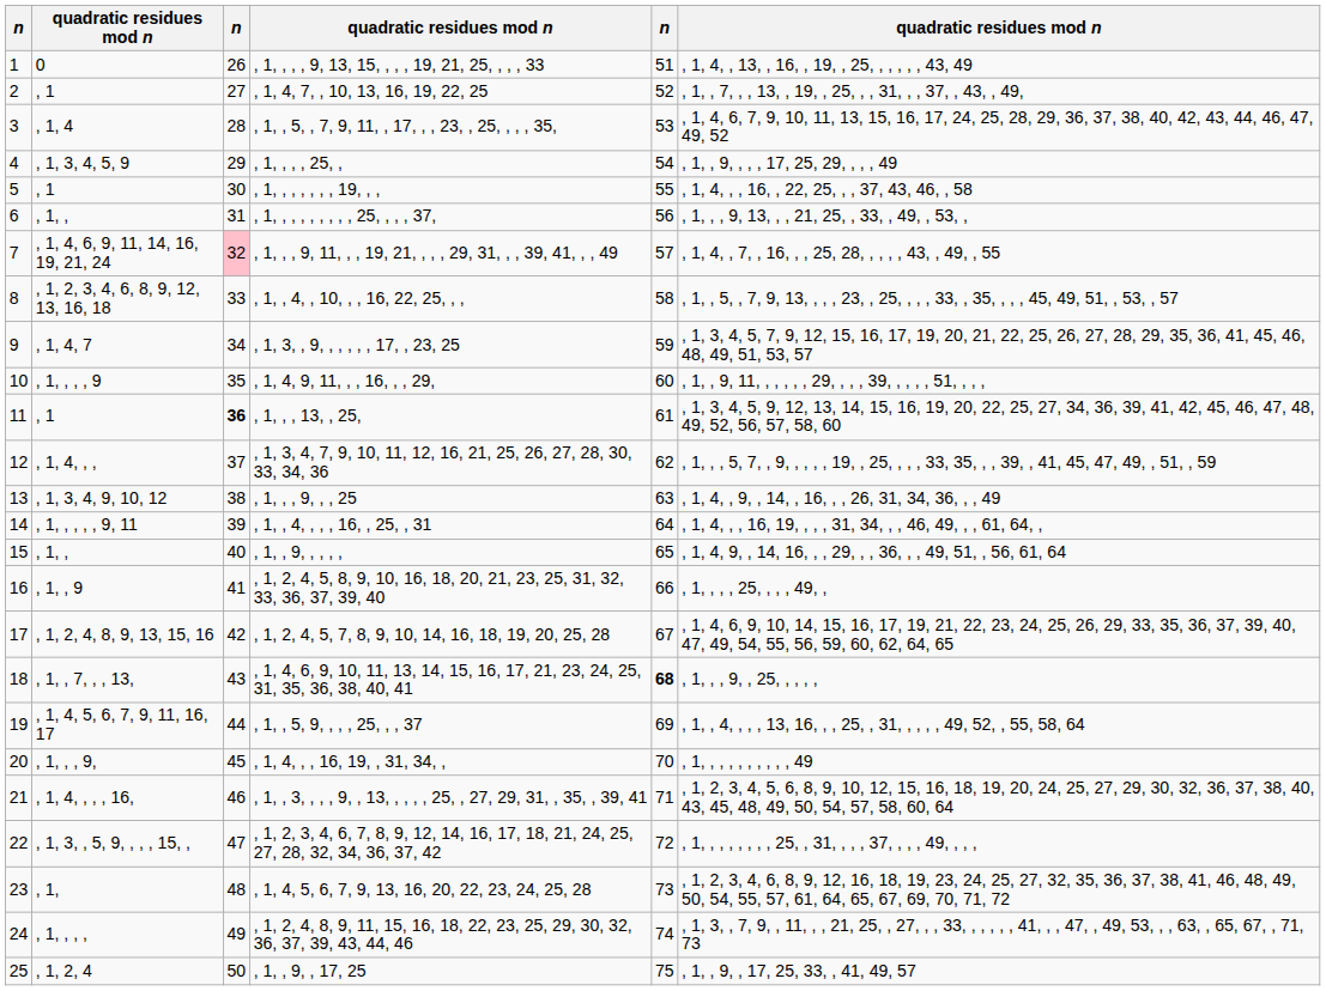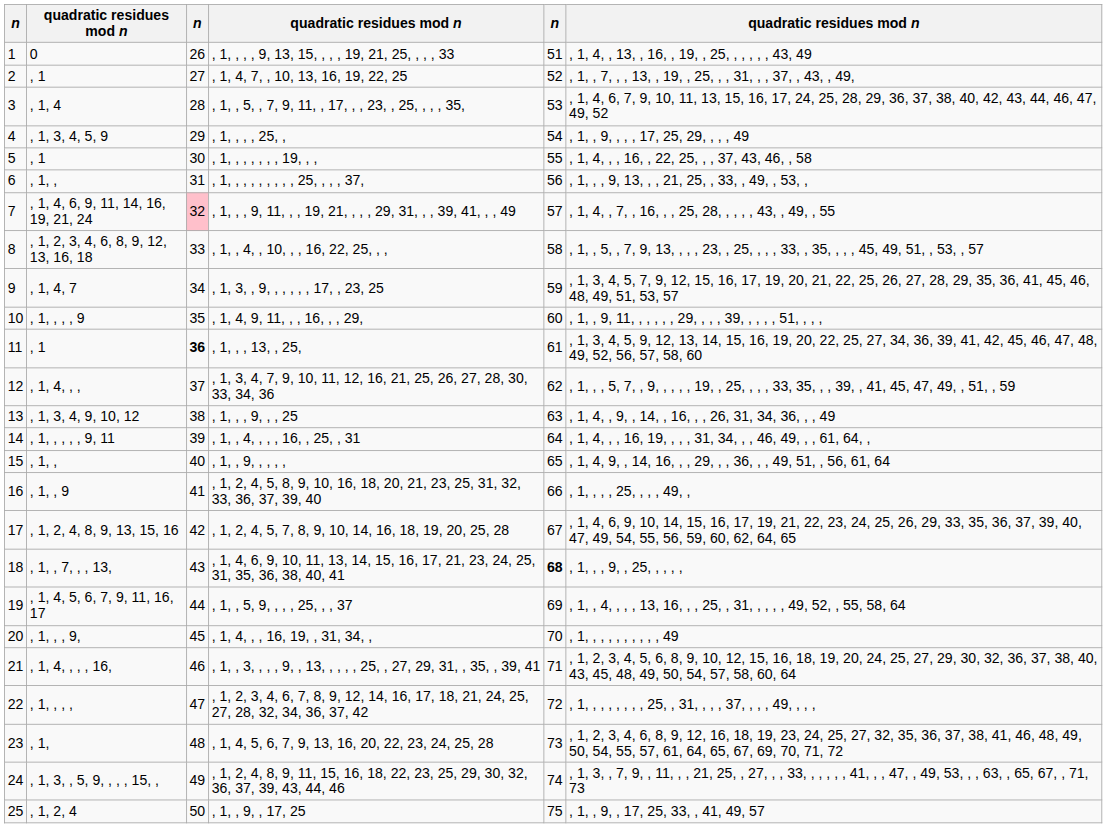 <table class="wikitable">
 <tr>
 <th><em>n</em></th>
 <th>quadratic residues mod <em>n</em></th>
 <th><em>n</em></th>
 <th>quadratic residues mod <em>n</em></th>
 <th><em>n</em></th>
 <th>quadratic residues mod <em>n</em></th>
 </tr>
 <tr>
 <td>1</td>
 <td>0</td>
 <td>26</td>
 <td>, 1, , , , 9, 13, 15, , , , 19, 21, 25, , , , 33</td>
 <td>51</td>
 <td>, 1, 4, , 13, , 16, , 19, , 25, , , , , , 43, 49</td>
 </tr>
 <tr>
 <td>2</td>
 <td>, 1</td>
 <td>27</td>
 <td>, 1, 4, 7, , 10, 13, 16, 19, 22, 25</td>
 <td>52</td>
 <td>, 1, , 7, , , 13, , 19, , 25, , , 31, , , 37, , 43, , 49, </td>
 </tr>
 <tr>
 <td>3</td>
 <td>, 1, 4</td>
 <td>28</td>
 <td>, 1, , 5, , 7, 9, 11, , 17, , , 23, , 25, , , , 35, </td>
 <td>53</td>
 <td>, 1, 4, 6, 7, 9, 10, 11, 13, 15, 16, 17, 24, 25, 28, 29, 36, 37, 38, 40, 42, 43, 44, 46, 47, 49, 52</td>
 </tr>
 <tr>
 <td>4</td>
 <td>, 1, 3, 4, 5, 9</td>
 <td>29</td>
 <td>, 1, , , , 25, , </td>
 <td>54</td>
 <td>, 1, , 9, , , , 17, 25, 29, , , , 49</td>
 </tr>
 <tr>
 <td>5</td>
 <td>, 1</td>
 <td>30</td>
 <td>, 1, , , , , , , 19, , , </td>
 <td>55</td>
 <td>, 1, 4, , , 16, , 22, 25, , , 37, 43, 46, , 58</td>
 </tr>
 <tr>
 <td>6</td>
 <td>, 1, , </td>
 <td>31</td>
 <td>, 1, , , , , , , , , 25, , , , 37, </td>
 <td>56</td>
 <td>, 1, , , 9, 13, , , 21, 25, , 33, , 49, , 53, , </td>
 </tr>
 <tr>
 <td>7</td>
 <td>, 1, 4, 6, 9, 11, 14, 16, 19, 21, 24</td>
 <td style="background: pink;">32</td>
 <td>, 1, , , 9, 11, , , 19, 21, , , , 29, 31, , , 39, 41, , , 49</td>
 <td>57</td>
 <td>, 1, 4, , 7, , 16, , , 25, 28, , , , , 43, , 49, , 55</td>
 </tr>
 <tr>
 <td>8</td>
 <td>, 1, 2, 3, 4, 6, 8, 9, 12, 13, 16, 18</td>
 <td>33</td>
 <td>, 1, , 4, , 10, , , 16, 22, 25, , , </td>
 <td>58</td>
 <td>, 1, , 5, , 7, 9, 13, , , , 23, , 25, , , , 33, , 35, , , , 45, 49, 51, , 53, , 57</td>
 </tr>
 <tr>
 <td>9</td>
 <td>, 1, 4, 7</td>
 <td>34</td>
 <td>, 1, 3, , 9, , , , , , 17, , 23, 25</td>
 <td>59</td>
 <td>, 1, 3, 4, 5, 7, 9, 12, 15, 16, 17, 19, 20, 21, 22, 25, 26, 27, 28, 29, 35, 36, 41, 45, 46, 48, 49, 51, 53, 57</td>
 </tr>
 <tr>
 <td>10</td>
 <td>, 1, , , , 9</td>
 <td>35</td>
 <td>, 1, 4, 9, 11, , , 16, , , 29, </td>
 <td>60</td>
 <td>, 1, , 9, 11, , , , , , 29, , , , 39, , , , , 51, , , , </td>
 </tr>
 <tr>
 <td>11</td>
 <td>, 1</td>
 <td><strong>36</strong></td>
 <td>, 1, , , 13, , 25, </td>
 <td>61</td>
 <td>, 1, 3, 4, 5, 9, 12, 13, 14, 15, 16, 19, 20, 22, 25, 27, 34, 36, 39, 41, 42, 45, 46, 47, 48, 49, 52, 56, 57, 58, 60</td>
 </tr>
 <tr>
 <td>12</td>
 <td>, 1, 4, , , </td>
 <td>37</td>
 <td>, 1, 3, 4, 7, 9, 10, 11, 12, 16, 21, 25, 26, 27, 28, 30, 33, 34, 36</td>
 <td>62</td>
 <td>, 1, , , 5, 7, , 9, , , , , 19, , 25, , , , 33, 35, , , 39, , 41, 45, 47, 49, , 51, , 59</td>
 </tr>
 <tr>
 <td>13</td>
 <td>, 1, 3, 4, 9, 10, 12</td>
 <td>38</td>
 <td>, 1, , , 9, , , 25</td>
 <td>63</td>
 <td>, 1, 4, , 9, , 14, , 16, , , 26, 31, 34, 36, , , 49</td>
 </tr>
 <tr>
 <td>14</td>
 <td>, 1, , , , , 9, 11</td>
 <td>39</td>
 <td>, 1, , 4, , , , 16, , 25, , 31</td>
 <td>64</td>
 <td>, 1, 4, , , 16, 19, , , , 31, 34, , , 46, 49, , , 61, 64, , </td>
 </tr>
 <tr>
 <td>15</td>
 <td>, 1, , </td>
 <td>40</td>
 <td>, 1, , 9, , , , , </td>
 <td>65</td>
 <td>, 1, 4, 9, , 14, 16, , , 29, , , 36, , , 49, 51, , 56, 61, 64</td>
 </tr>
 <tr>
 <td>16</td>
 <td>, 1, , 9</td>
 <td>41</td>
 <td>, 1, 2, 4, 5, 8, 9, 10, 16, 18, 20, 21, 23, 25, 31, 32, 33, 36, 37, 39, 40</td>
 <td>66</td>
 <td>, 1, , , , 25, , , , 49, , </td>
 </tr>
 <tr>
 <td>17</td>
 <td>, 1, 2, 4, 8, 9, 13, 15, 16</td>
 <td>42</td>
 <td>, 1, 2, 4, 5, 7, 8, 9, 10, 14, 16, 18, 19, 20, 25, 28</td>
 <td>67</td>
 <td>, 1, 4, 6, 9, 10, 14, 15, 16, 17, 19, 21, 22, 23, 24, 25, 26, 29, 33, 35, 36, 37, 39, 40, 47, 49, 54, 55, 56, 59, 60, 62, 64, 65</td>
 </tr>
 <tr>
 <td>18</td>
 <td>, 1, , 7, , , 13, </td>
 <td>43</td>
 <td>, 1, 4, 6, 9, 10, 11, 13, 14, 15, 16, 17, 21, 23, 24, 25, 31, 35, 36, 38, 40, 41</td>
 <td><strong>68</strong></td>
 <td>, 1, , , 9, , 25, , , , , </td>
 </tr>
 <tr>
 <td>19</td>
 <td>, 1, 4, 5, 6, 7, 9, 11, 16, 17</td>
 <td>44</td>
 <td>, 1, , 5, 9, , , , 25, , , 37</td>
 <td>69</td>
 <td>, 1, , 4, , , , 13, 16, , , 25, , 31, , , , , 49, 52, , 55, 58, 64</td>
 </tr>
 <tr>
 <td>20</td>
 <td>, 1, , , 9, </td>
 <td>45</td>
 <td>, 1, 4, , , 16, 19, , 31, 34, , </td>
 <td>70</td>
 <td>, 1, , , , , , , , , , 49</td>
 </tr>
 <tr>
 <td>21</td>
 <td>, 1, 4, , , , 16, </td>
 <td>46</td>
 <td>, 1, , 3, , , , 9, , 13, , , , , 25, , 27, 29, 31, , 35, , 39, 41</td>
 <td>71</td>
 <td>, 1, 2, 3, 4, 5, 6, 8, 9, 10, 12, 15, 16, 18, 19, 20, 24, 25, 27, 29, 30, 32, 36, 37, 38, 40, 43, 45, 48, 49, 50, 54, 57, 58, 60, 64</td>
 </tr>
 <tr>
 <td>22</td>
-<td>, 1, 3, , 5, 9, , , , 15, , </td>
+<td>, 1, , , , </td>
 <td>47</td>
 <td>, 1, 2, 3, 4, 6, 7, 8, 9, 12, 14, 16, 17, 18, 21, 24, 25, 27, 28, 32, 34, 36, 37, 42</td>
 <td>72</td>
 <td>, 1, , , , , , , , 25, , 31, , , , 37, , , , 49, , , , </td>
 </tr>
 <tr>
 <td>23</td>
 <td>, 1, </td>
 <td>48</td>
 <td>, 1, 4, 5, 6, 7, 9, 13, 16, 20, 22, 23, 24, 25, 28</td>
 <td>73</td>
 <td>, 1, 2, 3, 4, 6, 8, 9, 12, 16, 18, 19, 23, 24, 25, 27, 32, 35, 36, 37, 38, 41, 46, 48, 49, 50, 54, 55, 57, 61, 64, 65, 67, 69, 70, 71, 72</td>
 </tr>
 <tr>
 <td>24</td>
-<td>, 1, , , , </td>
+<td>, 1, 3, , 5, 9, , , , 15, , </td>
 <td>49</td>
 <td>, 1, 2, 4, 8, 9, 11, 15, 16, 18, 22, 23, 25, 29, 30, 32, 36, 37, 39, 43, 44, 46</td>
 <td>74</td>
 <td>, 1, 3, , 7, 9, , 11, , , 21, 25, , 27, , , 33, , , , , , 41, , , 47, , 49, 53, , , 63, , 65, 67, , 71, 73</td>
 </tr>
 <tr>
 <td>25</td>
 <td>, 1, 2, 4</td>
 <td>50</td>
 <td>, 1, , 9, , 17, 25</td>
 <td>75</td>
 <td>, 1, , 9, , 17, 25, 33, , 41, 49, 57</td>
 </tr>
 </table>
